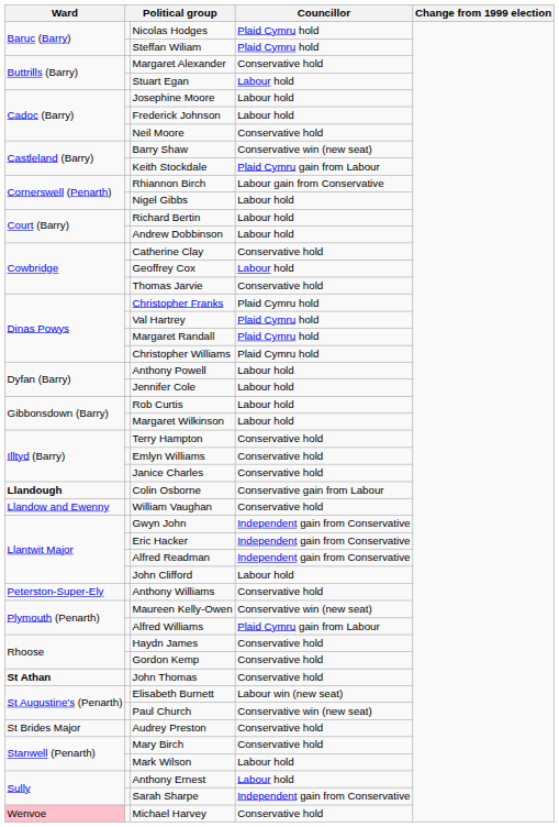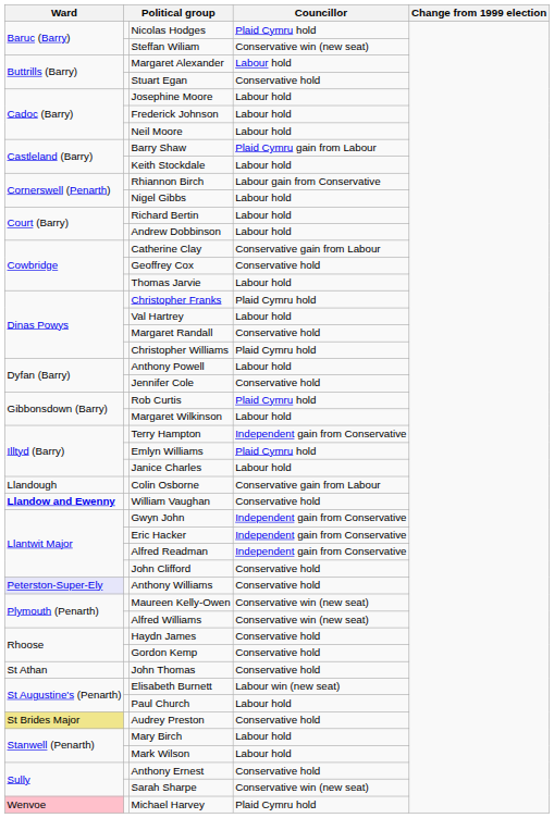 <table class="wikitable">
 <tr>
 <th>Ward</th>
 <th colspan="2">Political group</th>
 <th>Councillor </th>
 <th>Change from 1999 election</th>
 </tr>
 <tr>
 <td rowspan="2"><a href='#'>Baruc</a> (<a href='#'>Barry</a>)</td>
 <td></td>
 <td>Nicolas Hodges</td>
 <td><a href='#'>Plaid Cymru</a> hold</td>
 </tr>
 <tr>
 <td></td>
 <td>Steffan Wiliam</td>
-<td><a href='#'>Plaid Cymru</a> hold</td>
+<td>Conservative win (new seat)</td>
 </tr>
 <tr>
 <td rowspan="2"><a href='#'>Buttrills</a> (Barry)</td>
 <td></td>
 <td>Margaret Alexander</td>
-<td>Conservative hold</td>
+<td><a href='#'>Labour</a> hold</td>
 </tr>
 <tr>
 <td></td>
 <td>Stuart Egan</td>
-<td><a href='#'>Labour</a> hold</td>
+<td>Conservative hold</td>
 </tr>
 <tr>
 <td rowspan="3"><a href='#'>Cadoc</a> (Barry)</td>
 <td></td>
 <td>Josephine Moore</td>
 <td>Labour hold</td>
 </tr>
 <tr>
 <td></td>
 <td>Frederick Johnson</td>
 <td>Labour hold</td>
 </tr>
 <tr>
 <td></td>
 <td>Neil Moore</td>
-<td>Conservative hold</td>
+<td>Labour hold</td>
 </tr>
 <tr>
 <td rowspan="2"><a href='#'>Castleland</a> (Barry)</td>
 <td></td>
 <td>Barry Shaw</td>
-<td>Conservative win (new seat)</td>
+<td><a href='#'>Plaid Cymru</a> gain from Labour</td>
 </tr>
 <tr>
 <td></td>
 <td>Keith Stockdale</td>
-<td><a href='#'>Plaid Cymru</a> gain from Labour</td>
+<td>Labour hold</td>
 </tr>
 <tr>
 <td rowspan="2"><a href='#'>Cornerswell</a> (<a href='#'>Penarth</a>)</td>
 <td></td>
 <td>Rhiannon Birch</td>
 <td>Labour gain from Conservative</td>
 </tr>
 <tr>
 <td></td>
 <td>Nigel Gibbs</td>
 <td>Labour hold</td>
 </tr>
 <tr>
 <td rowspan="2"><a href='#'>Court</a> (Barry)</td>
 <td></td>
 <td>Richard Bertin</td>
 <td>Labour hold</td>
 </tr>
 <tr>
 <td></td>
 <td>Andrew Dobbinson</td>
 <td>Labour hold</td>
 </tr>
 <tr>
 <td rowspan="3"><a href='#'>Cowbridge</a></td>
 <td></td>
 <td>Catherine Clay</td>
+<td>Conservative gain from Labour</td>
+</tr>
+<tr>
+<td></td>
+<td>Geoffrey Cox</td>
 <td>Conservative hold</td>
 </tr>
 <tr>
 <td></td>
-<td>Geoffrey Cox</td>
-<td><a href='#'>Labour</a> hold</td>
-</tr>
-<tr>
-<td></td>
 <td>Thomas Jarvie</td>
-<td>Conservative hold</td>
+<td>Labour hold</td>
 </tr>
 <tr>
 <td rowspan="4"><a href='#'>Dinas Powys</a></td>
 <td></td>
 <td><a href='#'>Christopher Franks</a></td>
 <td>Plaid Cymru hold</td>
 </tr>
 <tr>
 <td></td>
 <td>Val Hartrey</td>
-<td><a href='#'>Plaid Cymru</a> hold</td>
+<td>Labour hold</td>
 </tr>
 <tr>
 <td></td>
 <td>Margaret Randall</td>
-<td><a href='#'>Plaid Cymru</a> hold</td>
+<td>Conservative hold</td>
 </tr>
 <tr>
 <td></td>
 <td>Christopher Williams</td>
 <td>Plaid Cymru hold</td>
 </tr>
 <tr>
 <td rowspan="2">Dyfan (Barry)</td>
 <td></td>
 <td>Anthony Powell</td>
 <td>Labour hold</td>
 </tr>
 <tr>
 <td></td>
 <td>Jennifer Cole</td>
-<td>Labour hold</td>
+<td>Conservative hold</td>
 </tr>
 <tr>
 <td rowspan="2">Gibbonsdown (Barry)</td>
 <td></td>
 <td>Rob Curtis</td>
-<td>Labour hold</td>
+<td><a href='#'>Plaid Cymru</a> hold</td>
 </tr>
 <tr>
 <td></td>
 <td>Margaret Wilkinson</td>
 <td>Labour hold</td>
 </tr>
 <tr>
 <td rowspan="3"><a href='#'>Illtyd</a> (Barry)</td>
 <td></td>
 <td>Terry Hampton</td>
-<td>Conservative hold</td>
+<td><a href='#'>Independent</a> gain from Conservative</td>
 </tr>
 <tr>
 <td></td>
 <td>Emlyn Williams</td>
-<td>Conservative hold</td>
+<td><a href='#'>Plaid Cymru</a> hold</td>
 </tr>
 <tr>
 <td></td>
 <td>Janice Charles</td>
-<td>Conservative hold</td>
+<td>Labour hold</td>
 </tr>
 <tr>
-<td><strong>Llandough</strong></td>
+<td>Llandough</td>
 <td></td>
 <td>Colin Osborne</td>
 <td>Conservative gain from Labour</td>
 </tr>
 <tr>
-<td><a href='#'>Llandow and Ewenny</a></td>
+<td><strong><a href='#'>Llandow and Ewenny</a></strong></td>
 <td></td>
 <td>William Vaughan</td>
 <td>Conservative hold</td>
 </tr>
 <tr>
 <td rowspan="4"><a href='#'>Llantwit Major</a></td>
 <td></td>
 <td>Gwyn John</td>
 <td><a href='#'>Independent</a> gain from Conservative</td>
 </tr>
 <tr>
 <td></td>
 <td>Eric Hacker</td>
 <td><a href='#'>Independent</a> gain from Conservative</td>
 </tr>
 <tr>
 <td></td>
 <td>Alfred Readman</td>
 <td><a href='#'>Independent</a> gain from Conservative</td>
 </tr>
 <tr>
 <td></td>
 <td>John Clifford</td>
-<td>Labour hold</td>
+<td>Conservative hold</td>
 </tr>
 <tr>
-<td><a href='#'>Peterston-Super-Ely</a></td>
+<td style="background: lavender;"><a href='#'>Peterston-Super-Ely</a></td>
 <td></td>
 <td>Anthony Williams</td>
 <td>Conservative hold</td>
 </tr>
 <tr>
 <td rowspan="2"><a href='#'>Plymouth</a> (Penarth)</td>
 <td></td>
 <td>Maureen Kelly-Owen</td>
 <td>Conservative win (new seat)</td>
 </tr>
 <tr>
 <td></td>
 <td>Alfred Williams</td>
-<td><a href='#'>Plaid Cymru</a> gain from Labour</td>
+<td>Conservative win (new seat)</td>
 </tr>
 <tr>
 <td rowspan="2">Rhoose</td>
 <td></td>
 <td>Haydn James</td>
 <td>Conservative hold</td>
 </tr>
 <tr>
 <td></td>
 <td>Gordon Kemp</td>
 <td>Conservative hold</td>
 </tr>
 <tr>
-<td><strong>St Athan</strong></td>
+<td>St Athan</td>
 <td></td>
 <td>John Thomas</td>
 <td>Conservative hold</td>
 </tr>
 <tr>
 <td rowspan="2"><a href='#'>St Augustine's</a> (Penarth)</td>
 <td></td>
 <td>Elisabeth Burnett</td>
 <td>Labour win (new seat)</td>
 </tr>
 <tr>
 <td></td>
 <td>Paul Church</td>
-<td>Conservative win (new seat)</td>
+<td>Labour hold</td>
 </tr>
 <tr>
-<td>St Brides Major</td>
+<td style="background: khaki;">St Brides Major</td>
 <td></td>
 <td>Audrey Preston</td>
 <td>Conservative hold</td>
 </tr>
 <tr>
 <td rowspan="2"><a href='#'>Stanwell</a> (Penarth)</td>
 <td></td>
 <td>Mary Birch</td>
-<td>Conservative hold</td>
+<td>Labour hold</td>
 </tr>
 <tr>
 <td></td>
 <td>Mark Wilson</td>
 <td>Labour hold</td>
 </tr>
 <tr>
 <td rowspan="2"><a href='#'>Sully</a></td>
 <td></td>
 <td>Anthony Ernest</td>
-<td><a href='#'>Labour</a> hold</td>
+<td>Conservative hold</td>
 </tr>
 <tr>
 <td></td>
 <td>Sarah Sharpe</td>
-<td><a href='#'>Independent</a> gain from Conservative</td>
+<td>Conservative win (new seat)</td>
 </tr>
 <tr>
 <td style="background: pink;">Wenvoe</td>
 <td></td>
 <td>Michael Harvey</td>
-<td>Conservative hold</td>
+<td>Plaid Cymru hold</td>
 </tr>
 </table>
